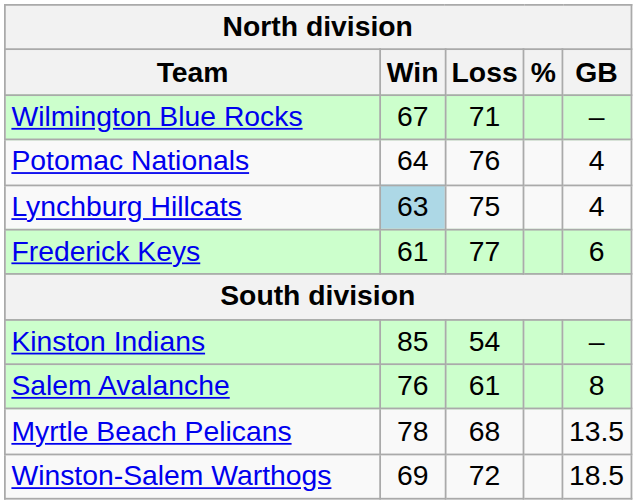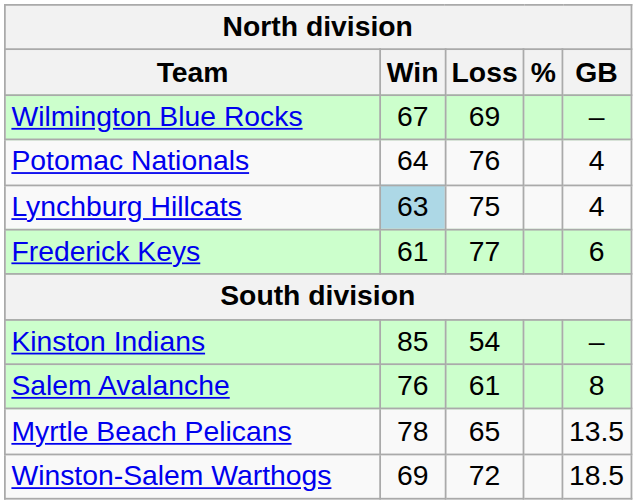 <table class="wikitable">
 <tr>
 <th colspan="5">North division</th>
 </tr>
 <tr>
 <th width="60%">Team</th>
 <th>Win</th>
 <th>Loss</th>
 <th>%</th>
 <th>GB</th>
 </tr>
 <tr align=center bgcolor=ccffcc>
 <td align=left><a href='#'>Wilmington Blue Rocks</a></td>
 <td>67</td>
-<td>71</td>
+<td>69</td>
 <td></td>
 <td>–</td>
 </tr>
 <tr align=center>
 <td align=left><a href='#'>Potomac Nationals</a></td>
 <td>64</td>
 <td>76</td>
 <td></td>
 <td>4</td>
 </tr>
 <tr align=center>
 <td align=left><a href='#'>Lynchburg Hillcats</a></td>
 <td style="background: lightblue;">63</td>
 <td>75</td>
 <td></td>
 <td>4</td>
 </tr>
 <tr align=center bgcolor=ccffcc>
 <td align=left><a href='#'>Frederick Keys</a></td>
 <td>61</td>
 <td>77</td>
 <td></td>
 <td>6</td>
 </tr>
 <tr>
 <th colspan="5">South division</th>
 </tr>
 <tr align=center bgcolor=ccffcc>
 <td align=left><a href='#'>Kinston Indians</a></td>
 <td>85</td>
 <td>54</td>
 <td></td>
 <td>–</td>
 </tr>
 <tr align=center bgcolor=ccffcc>
 <td align=left><a href='#'>Salem Avalanche</a></td>
 <td>76</td>
 <td>61</td>
 <td></td>
 <td>8</td>
 </tr>
 <tr align=center>
 <td align=left><a href='#'>Myrtle Beach Pelicans</a></td>
 <td>78</td>
-<td>68</td>
+<td>65</td>
 <td></td>
 <td>13.5</td>
 </tr>
 <tr align=center>
 <td align=left><a href='#'>Winston-Salem Warthogs</a></td>
 <td>69</td>
 <td>72</td>
 <td></td>
 <td>18.5</td>
 </tr>
 </table>
